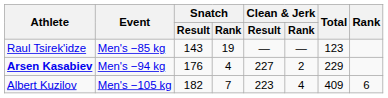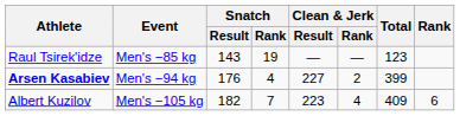 <table class="wikitable" style="font-size:90%">
 <tr>
 <th rowspan="2">Athlete</th>
 <th rowspan="2">Event</th>
 <th colspan="2">Snatch</th>
 <th colspan="2">Clean & Jerk</th>
 <th rowspan="2">Total</th>
 <th rowspan="2">Rank</th>
 </tr>
 <tr style="font-size:95%">
 <th>Result</th>
 <th>Rank</th>
 <th>Result</th>
 <th>Rank</th>
 </tr>
 <tr align=center>
 <td align=left><a href='#'>Raul Tsirek'idze</a></td>
 <td align=left><a href='#'>Men's −85 kg</a></td>
 <td>143</td>
 <td>19</td>
 <td>—</td>
 <td>—</td>
 <td>123</td>
 <td></td>
 </tr>
 <tr align=center>
 <td align=left><strong><a href='#'>Arsen Kasabiev</a></strong></td>
 <td align=left><a href='#'>Men's −94 kg</a></td>
 <td>176</td>
 <td>4</td>
 <td>227</td>
 <td>2</td>
-<td>229</td>
+<td>399</td>
 <td></td>
 </tr>
 <tr align=center>
 <td align=left><a href='#'>Albert Kuzilov</a></td>
 <td align=left><a href='#'>Men's −105 kg</a></td>
 <td>182</td>
 <td>7</td>
 <td>223</td>
 <td>4</td>
 <td>409</td>
 <td>6</td>
 </tr>
 </table>
